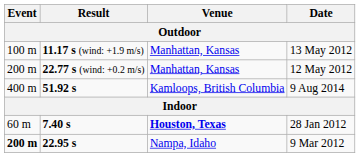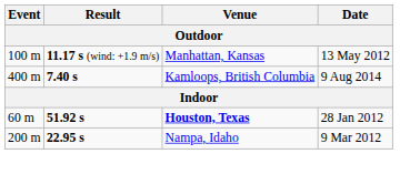 <table class="wikitable">
 <tr>
 <th>Event</th>
 <th>Result</th>
 <th>Venue</th>
 <th>Date</th>
 </tr>
 <tr>
 <th colspan="4">Outdoor</th>
 </tr>
 <tr>
 <td>100 m</td>
 <td><strong>11.17 s</strong> <small>(wind: +1.9 m/s)</small></td>
 <td> <a href='#'>Manhattan, Kansas</a></td>
 <td>13 May 2012</td>
 </tr>
 <tr>
-<td>200 m</td>
-<td><strong>22.77 s</strong> <small>(wind: +0.2 m/s)</small></td>
-<td> <a href='#'>Manhattan, Kansas</a></td>
-<td>12 May 2012</td>
-</tr>
-<tr>
 <td>400 m</td>
-<td><strong>51.92 s</strong></td>
+<td><strong>7.40 s</strong></td>
 <td> <a href='#'>Kamloops, British Columbia</a></td>
 <td>9 Aug 2014</td>
 </tr>
 <tr>
 <th colspan="4">Indoor</th>
 </tr>
 <tr>
 <td>60 m</td>
-<td><strong>7.40 s</strong></td>
+<td><strong>51.92 s</strong></td>
 <td><strong> <a href='#'>Houston, Texas</a></strong></td>
 <td>28 Jan 2012</td>
 </tr>
 <tr>
-<td><strong>200 m</strong></td>
+<td>200 m</td>
 <td><strong>22.95 s</strong></td>
 <td> <a href='#'>Nampa, Idaho</a></td>
 <td>9 Mar 2012</td>
 </tr>
 </table>
